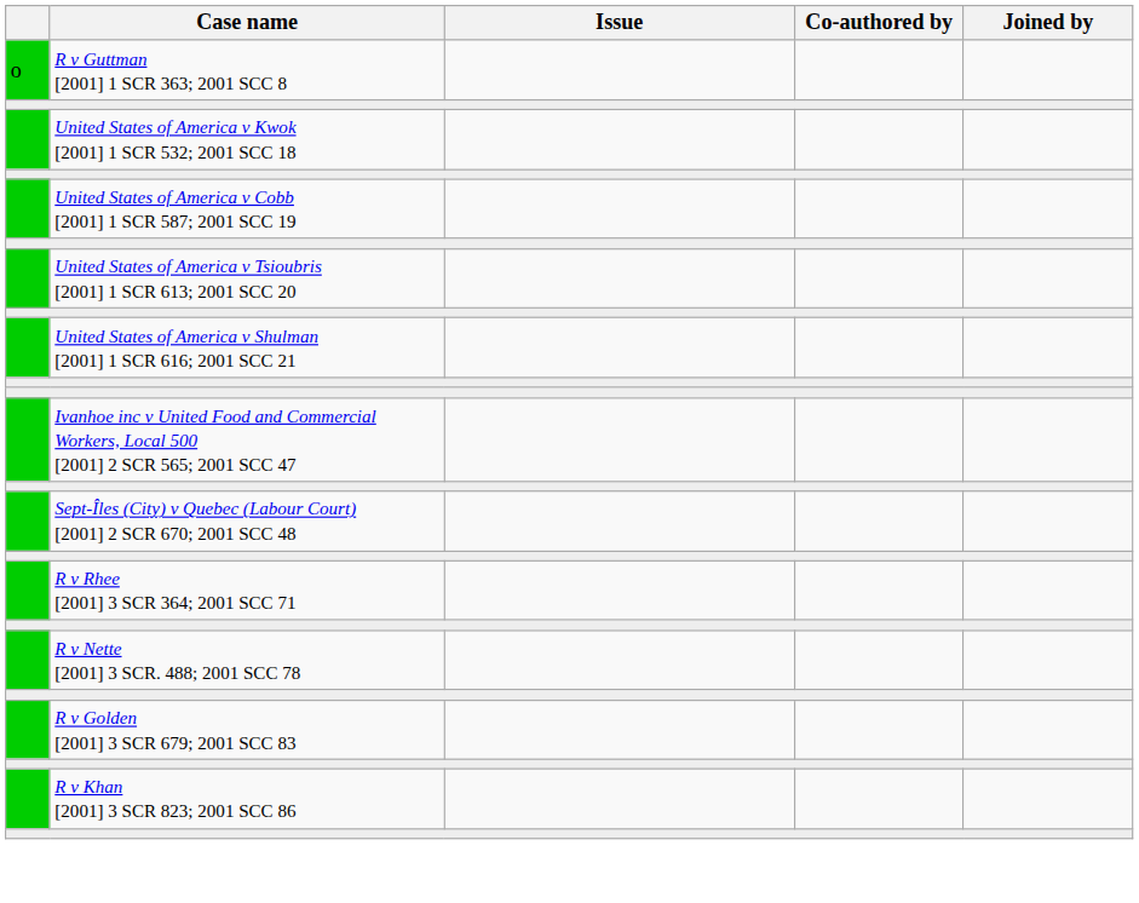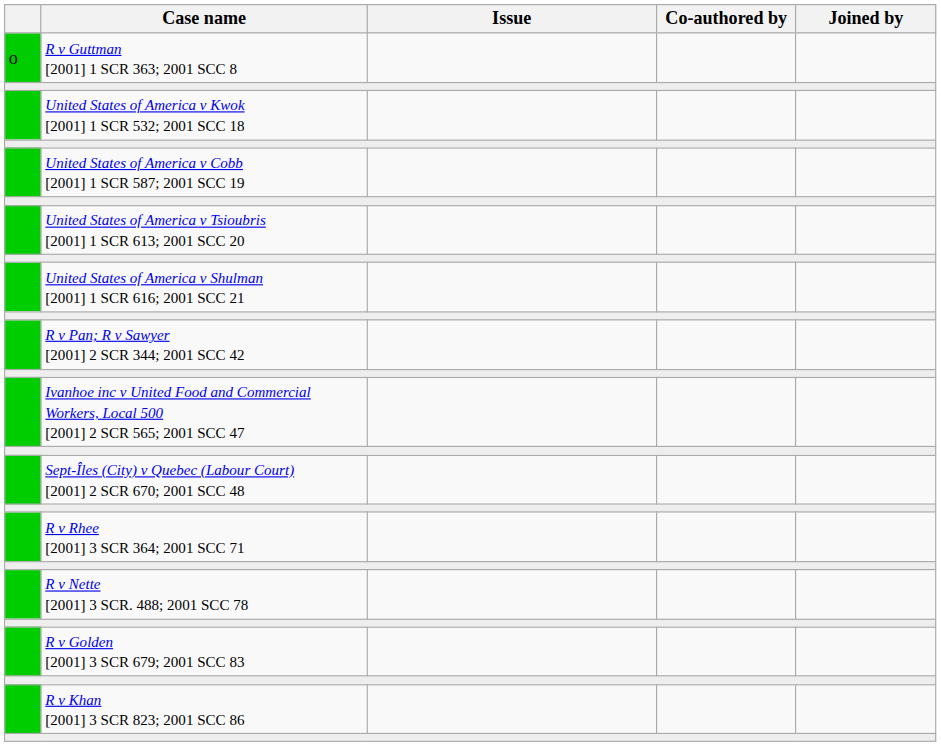 <table class="wikitable" width=825>
 <tr bgcolor="#CCCCCC">
 <th width=25px></th>
 <th width=35%>Case name</th>
 <th>Issue</th>
 <th width=15%>Co-authored by</th>
 <th width=15%>Joined by</th>
 </tr>
 <tr>
 <td bgcolor="00cd00">o</td>
 <td align=left valign=top><small><em><a href='#'>R v Guttman</a></em><br> [2001] 1 SCR 363; 2001 SCC 8 </small></td>
 <td valign=top><small></small></td>
 <td><small></small></td>
 <td><small></small></td>
 </tr>
 <tr>
 <td bgcolor=#EEEEEE colspan=5 valign=top><small></small></td>
 </tr>
 <tr>
 <td bgcolor="00cd00"></td>
 <td align=left valign=top><small><em><a href='#'>United States of America v Kwok</a></em><br> [2001] 1 SCR 532; 2001 SCC 18 </small></td>
 <td valign=top><small></small></td>
 <td><small></small></td>
 <td><small></small></td>
 </tr>
 <tr>
 <td bgcolor=#EEEEEE colspan=5 valign=top><small></small></td>
 </tr>
 <tr>
 <td bgcolor="00cd00"></td>
 <td align=left valign=top><small><em><a href='#'>United States of America v Cobb</a></em><br> [2001] 1 SCR 587; 2001 SCC 19 </small></td>
 <td valign=top><small></small></td>
 <td><small></small></td>
 <td><small></small></td>
 </tr>
 <tr>
 <td bgcolor=#EEEEEE colspan=5 valign=top><small></small></td>
 </tr>
 <tr>
 <td bgcolor="00cd00"></td>
 <td align=left valign=top><small><em><a href='#'>United States of America v Tsioubris</a></em><br> [2001] 1 SCR 613; 2001 SCC 20 </small></td>
 <td valign=top><small></small></td>
 <td><small></small></td>
 <td><small></small></td>
 </tr>
 <tr>
 <td bgcolor=#EEEEEE colspan=5 valign=top><small></small></td>
 </tr>
 <tr>
 <td bgcolor="00cd00"></td>
 <td align=left valign=top><small><em><a href='#'>United States of America v Shulman</a></em><br> [2001] 1 SCR 616; 2001 SCC 21 </small></td>
 <td valign=top><small></small></td>
 <td><small></small></td>
 <td><small></small></td>
 </tr>
 <tr>
 <td bgcolor=#EEEEEE colspan=5 valign=top><small></small></td>
+</tr>
+<tr>
+<td bgcolor="00cd00"></td>
+<td align=left valign=top><small><em><a href='#'>R v Pan; R v Sawyer</a></em><br> [2001] 2 SCR 344; 2001 SCC 42 </small></td>
+<td valign=top><small></small></td>
+<td><small></small></td>
+<td><small></small></td>
 </tr>
 <tr>
 <td bgcolor=#EEEEEE colspan=5 valign=top><small></small></td>
 </tr>
 <tr>
 <td bgcolor="00cd00"></td>
 <td align=left valign=top><small><em><a href='#'>Ivanhoe inc v United Food and Commercial Workers, Local 500</a></em><br> [2001] 2 SCR 565; 2001 SCC 47 </small></td>
 <td valign=top><small></small></td>
 <td><small></small></td>
 <td><small></small></td>
 </tr>
 <tr>
 <td bgcolor=#EEEEEE colspan=5 valign=top><small></small></td>
 </tr>
 <tr>
 <td bgcolor="00cd00"></td>
 <td align=left valign=top><small><em><a href='#'>Sept-Îles (City) v Quebec (Labour Court)</a></em><br> [2001] 2 SCR 670; 2001 SCC 48 </small></td>
 <td valign=top><small></small></td>
 <td><small></small></td>
 <td><small></small></td>
 </tr>
 <tr>
 <td bgcolor=#EEEEEE colspan=5 valign=top><small></small></td>
 </tr>
 <tr>
 <td bgcolor="00cd00"></td>
 <td align=left valign=top><small><em><a href='#'>R v Rhee</a></em><br> [2001] 3 SCR 364; 2001 SCC 71 </small></td>
 <td valign=top><small></small></td>
 <td><small></small></td>
 <td><small></small></td>
 </tr>
 <tr>
 <td bgcolor=#EEEEEE colspan=5 valign=top><small></small></td>
 </tr>
 <tr>
 <td bgcolor="00cd00"></td>
 <td align=left valign=top><small><em><a href='#'>R v Nette</a></em><br> [2001] 3 SCR. 488; 2001 SCC 78 </small></td>
 <td valign=top><small></small></td>
 <td><small></small></td>
 <td><small></small></td>
 </tr>
 <tr>
 <td bgcolor=#EEEEEE colspan=5 valign=top><small></small></td>
 </tr>
 <tr>
 <td bgcolor="00cd00"></td>
 <td align=left valign=top><small><em><a href='#'>R v Golden</a></em><br> [2001] 3 SCR 679; 2001 SCC 83 </small></td>
 <td valign=top><small></small></td>
 <td><small></small></td>
 <td><small></small></td>
 </tr>
 <tr>
 <td bgcolor=#EEEEEE colspan=5 valign=top><small></small></td>
 </tr>
 <tr>
 <td bgcolor="00cd00"></td>
 <td align=left valign=top><small><em><a href='#'>R v Khan</a></em><br> [2001] 3 SCR 823; 2001 SCC 86 </small></td>
 <td valign=top><small></small></td>
 <td><small></small></td>
 <td><small></small></td>
 </tr>
 <tr>
 <td bgcolor=#EEEEEE colspan=5 valign=top><small></small></td>
 </tr>
 </table>
